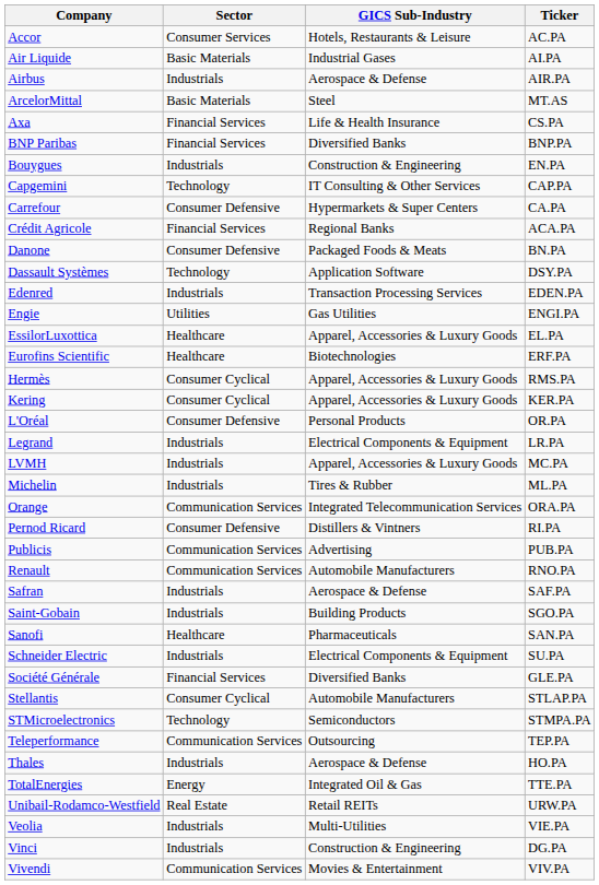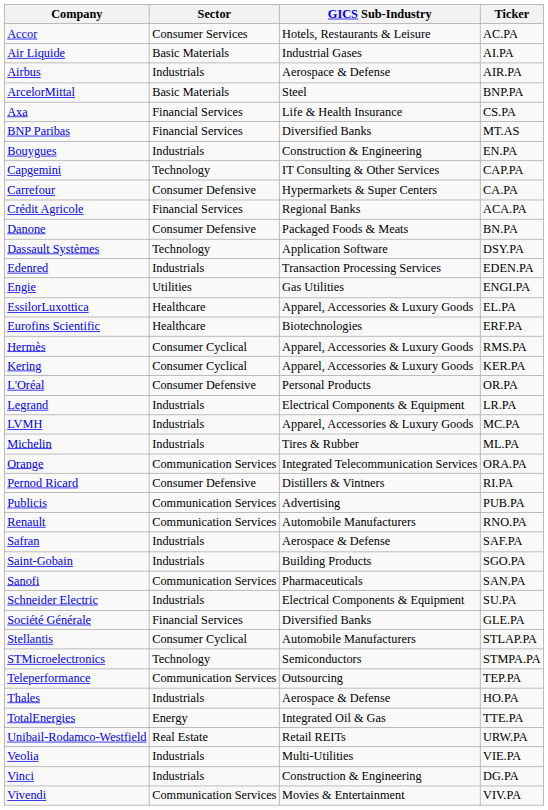 <table class="wikitable sortable" id="constituents">
 <tr>
 <th>Company</th>
 <th>Sector</th>
 <th><a href='#'>GICS</a> Sub-Industry</th>
 <th>Ticker</th>
 </tr>
 <tr>
 <td><a href='#'>Accor</a></td>
 <td>Consumer Services</td>
 <td>Hotels, Restaurants & Leisure</td>
 <td>AC.PA</td>
 </tr>
 <tr>
 <td><a href='#'>Air Liquide</a></td>
 <td>Basic Materials</td>
 <td>Industrial Gases</td>
 <td>AI.PA</td>
 </tr>
 <tr>
 <td><a href='#'>Airbus</a></td>
 <td>Industrials</td>
 <td>Aerospace & Defense</td>
 <td>AIR.PA</td>
 </tr>
 <tr>
 <td><a href='#'>ArcelorMittal</a></td>
 <td>Basic Materials</td>
 <td>Steel</td>
-<td>MT.AS</td>
+<td>BNP.PA</td>
 </tr>
 <tr>
 <td><a href='#'>Axa</a></td>
 <td>Financial Services</td>
 <td>Life & Health Insurance</td>
 <td>CS.PA</td>
 </tr>
 <tr>
 <td><a href='#'>BNP Paribas</a></td>
 <td>Financial Services</td>
 <td>Diversified Banks</td>
-<td>BNP.PA</td>
+<td>MT.AS</td>
 </tr>
 <tr>
 <td><a href='#'>Bouygues</a></td>
 <td>Industrials</td>
 <td>Construction & Engineering</td>
 <td>EN.PA</td>
 </tr>
 <tr>
 <td><a href='#'>Capgemini</a></td>
 <td>Technology</td>
 <td>IT Consulting & Other Services</td>
 <td>CAP.PA</td>
 </tr>
 <tr>
 <td><a href='#'>Carrefour</a></td>
 <td>Consumer Defensive</td>
 <td>Hypermarkets & Super Centers</td>
 <td>CA.PA</td>
 </tr>
 <tr>
 <td><a href='#'>Crédit Agricole</a></td>
 <td>Financial Services</td>
 <td>Regional Banks</td>
 <td>ACA.PA</td>
 </tr>
 <tr>
 <td><a href='#'>Danone</a></td>
 <td>Consumer Defensive</td>
 <td>Packaged Foods & Meats</td>
 <td>BN.PA</td>
 </tr>
 <tr>
 <td><a href='#'>Dassault Systèmes</a></td>
 <td>Technology</td>
 <td>Application Software</td>
 <td>DSY.PA</td>
 </tr>
 <tr>
 <td><a href='#'>Edenred</a></td>
 <td>Industrials</td>
 <td>Transaction Processing Services</td>
 <td>EDEN.PA</td>
 </tr>
 <tr>
 <td><a href='#'>Engie</a></td>
 <td>Utilities</td>
 <td>Gas Utilities</td>
 <td>ENGI.PA</td>
 </tr>
 <tr>
 <td><a href='#'>EssilorLuxottica</a></td>
 <td>Healthcare</td>
 <td>Apparel, Accessories & Luxury Goods</td>
 <td>EL.PA</td>
 </tr>
 <tr>
 <td><a href='#'>Eurofins Scientific</a></td>
 <td>Healthcare</td>
 <td>Biotechnologies</td>
 <td>ERF.PA</td>
 </tr>
 <tr>
 <td><a href='#'>Hermès</a></td>
 <td>Consumer Cyclical</td>
 <td>Apparel, Accessories & Luxury Goods</td>
 <td>RMS.PA</td>
 </tr>
 <tr>
 <td><a href='#'>Kering</a></td>
 <td>Consumer Cyclical</td>
 <td>Apparel, Accessories & Luxury Goods</td>
 <td>KER.PA</td>
 </tr>
 <tr>
 <td><a href='#'>L'Oréal</a></td>
 <td>Consumer Defensive</td>
 <td>Personal Products</td>
 <td>OR.PA</td>
 </tr>
 <tr>
 <td><a href='#'>Legrand</a></td>
 <td>Industrials</td>
 <td>Electrical Components & Equipment</td>
 <td>LR.PA</td>
 </tr>
 <tr>
 <td><a href='#'>LVMH</a></td>
 <td>Industrials</td>
 <td>Apparel, Accessories & Luxury Goods</td>
 <td>MC.PA</td>
 </tr>
 <tr>
 <td><a href='#'>Michelin</a></td>
 <td>Industrials</td>
 <td>Tires & Rubber</td>
 <td>ML.PA</td>
 </tr>
 <tr>
 <td><a href='#'>Orange</a></td>
 <td>Communication Services</td>
 <td>Integrated Telecommunication Services</td>
 <td>ORA.PA</td>
 </tr>
 <tr>
 <td><a href='#'>Pernod Ricard</a></td>
 <td>Consumer Defensive</td>
 <td>Distillers & Vintners</td>
 <td>RI.PA</td>
 </tr>
 <tr>
 <td><a href='#'>Publicis</a></td>
 <td>Communication Services</td>
 <td>Advertising</td>
 <td>PUB.PA</td>
 </tr>
 <tr>
 <td><a href='#'>Renault</a></td>
 <td>Communication Services</td>
 <td>Automobile Manufacturers</td>
 <td>RNO.PA</td>
 </tr>
 <tr>
 <td><a href='#'>Safran</a></td>
 <td>Industrials</td>
 <td>Aerospace & Defense</td>
 <td>SAF.PA</td>
 </tr>
 <tr>
 <td><a href='#'>Saint-Gobain</a></td>
 <td>Industrials</td>
 <td>Building Products</td>
 <td>SGO.PA</td>
 </tr>
 <tr>
 <td><a href='#'>Sanofi</a></td>
-<td>Healthcare</td>
+<td>Communication Services</td>
 <td>Pharmaceuticals</td>
 <td>SAN.PA</td>
 </tr>
 <tr>
 <td><a href='#'>Schneider Electric</a></td>
 <td>Industrials</td>
 <td>Electrical Components & Equipment</td>
 <td>SU.PA</td>
 </tr>
 <tr>
 <td><a href='#'>Société Générale</a></td>
 <td>Financial Services</td>
 <td>Diversified Banks</td>
 <td>GLE.PA</td>
 </tr>
 <tr>
 <td><a href='#'>Stellantis</a></td>
 <td>Consumer Cyclical</td>
 <td>Automobile Manufacturers</td>
 <td>STLAP.PA</td>
 </tr>
 <tr>
 <td><a href='#'>STMicroelectronics</a></td>
 <td>Technology</td>
 <td>Semiconductors</td>
 <td>STMPA.PA</td>
 </tr>
 <tr>
 <td><a href='#'>Teleperformance</a></td>
 <td>Communication Services</td>
 <td>Outsourcing</td>
 <td>TEP.PA</td>
 </tr>
 <tr>
 <td><a href='#'>Thales</a></td>
 <td>Industrials</td>
 <td>Aerospace & Defense</td>
 <td>HO.PA</td>
 </tr>
 <tr>
 <td><a href='#'>TotalEnergies</a></td>
 <td>Energy</td>
 <td>Integrated Oil & Gas</td>
 <td>TTE.PA</td>
 </tr>
 <tr>
 <td><a href='#'>Unibail-Rodamco-Westfield</a></td>
 <td>Real Estate</td>
 <td>Retail REITs</td>
 <td>URW.PA</td>
 </tr>
 <tr>
 <td><a href='#'>Veolia</a></td>
 <td>Industrials</td>
 <td>Multi-Utilities</td>
 <td>VIE.PA</td>
 </tr>
 <tr>
 <td><a href='#'>Vinci</a></td>
 <td>Industrials</td>
 <td>Construction & Engineering</td>
 <td>DG.PA</td>
 </tr>
 <tr>
 <td><a href='#'>Vivendi</a></td>
 <td>Communication Services</td>
 <td>Movies & Entertainment</td>
 <td>VIV.PA</td>
 </tr>
 </table>
